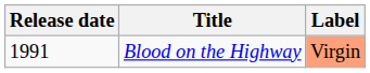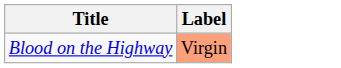 <table class="wikitable">
 <tr>
-<th>Release date</th>
 <th>Title</th>
 <th>Label</th>
 </tr>
 <tr>
-<td>1991</td>
 <td><em><a href='#'>Blood on the Highway</a></em></td>
 <td style="background: lightsalmon;">Virgin</td>
 </tr>
 </table>
